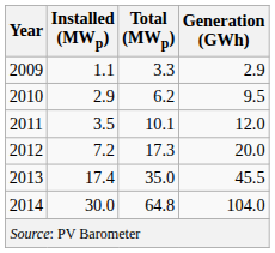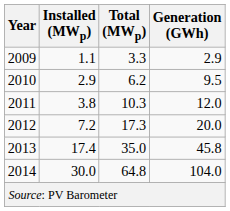 <table class="wikitable" style="text-align: right;">
 <tr>
 <th>Year</th>
 <th>Installed<br>(MW<sub>p</sub>)</th>
 <th>Total<br>(MW<sub>p</sub>)</th>
 <th>Generation<br>(GWh)</th>
 </tr>
 <tr>
 <td align=center>2009</td>
 <td>1.1</td>
 <td>3.3</td>
 <td>2.9</td>
 </tr>
 <tr>
 <td align=center>2010</td>
 <td>2.9</td>
 <td>6.2</td>
 <td>9.5</td>
 </tr>
 <tr>
 <td align=center>2011</td>
-<td>3.5</td>
-<td>10.1</td>
+<td>3.8</td>
+<td>10.3</td>
 <td>12.0</td>
 </tr>
 <tr>
 <td align=center>2012</td>
 <td>7.2</td>
 <td>17.3</td>
 <td>20.0</td>
 </tr>
 <tr>
 <td align=center>2013</td>
 <td>17.4</td>
 <td>35.0</td>
-<td>45.5</td>
+<td>45.8</td>
 </tr>
 <tr>
 <td align=center>2014</td>
 <td>30.0</td>
 <td>64.8</td>
 <td>104.0</td>
 </tr>
 <tr>
 <th colspan=4 style="font-weight: normal; font-size: 0.85em; text-align: left; padding: 6px 2px 4px 4px;"><em>Source</em>: PV Barometer</th>
 </tr>
 </table>
